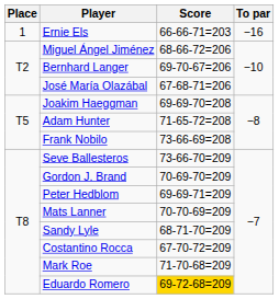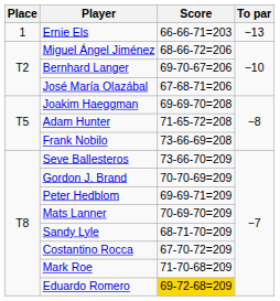 <table class="wikitable">
 <tr>
 <th>Place</th>
 <th>Player</th>
 <th>Score</th>
 <th>To par</th>
 </tr>
 <tr>
 <td align=center>1</td>
 <td> <a href='#'>Ernie Els</a></td>
 <td align=center>66-66-71=203</td>
-<td align=center>−16</td>
+<td align=center>−13</td>
 </tr>
 <tr>
 <td rowspan="3" align=center>T2</td>
 <td> <a href='#'>Miguel Ángel Jiménez</a></td>
 <td align=center>68-66-72=206</td>
 <td rowspan="3" align=center>−10</td>
 </tr>
 <tr>
 <td> <a href='#'>Bernhard Langer</a></td>
 <td align=center>69-70-67=206</td>
 </tr>
 <tr>
 <td> <a href='#'>José María Olazábal</a></td>
 <td align=center>67-68-71=206</td>
 </tr>
 <tr>
 <td rowspan="3" align=center>T5</td>
 <td> <a href='#'>Joakim Haeggman</a></td>
 <td align=center>69-69-70=208</td>
 <td rowspan="3" align=center>−8</td>
 </tr>
 <tr>
 <td> <a href='#'>Adam Hunter</a></td>
 <td align=center>71-65-72=208</td>
 </tr>
 <tr>
 <td> <a href='#'>Frank Nobilo</a></td>
 <td align=center>73-66-69=208</td>
 </tr>
 <tr>
 <td rowspan="8" align=center>T8</td>
 <td> <a href='#'>Seve Ballesteros</a></td>
 <td align=center>73-66-70=209</td>
 <td rowspan="8" align=center>−7</td>
 </tr>
 <tr>
 <td> <a href='#'>Gordon J. Brand</a></td>
-<td align=center>70-69-70=209</td>
+<td align=center>70-70-69=209</td>
 </tr>
 <tr>
 <td> <a href='#'>Peter Hedblom</a></td>
 <td align=center>69-69-71=209</td>
 </tr>
 <tr>
 <td> <a href='#'>Mats Lanner</a></td>
-<td align=center>70-70-69=209</td>
+<td align=center>70-69-70=209</td>
 </tr>
 <tr>
 <td> <a href='#'>Sandy Lyle</a></td>
 <td align=center>68-71-70=209</td>
 </tr>
 <tr>
 <td> <a href='#'>Costantino Rocca</a></td>
 <td align=center>67-70-72=209</td>
 </tr>
 <tr>
 <td> <a href='#'>Mark Roe</a></td>
 <td align=center>71-70-68=209</td>
 </tr>
 <tr>
 <td> <a href='#'>Eduardo Romero</a></td>
 <td align=center style="background: gold;">69-72-68=209</td>
 </tr>
 </table>
